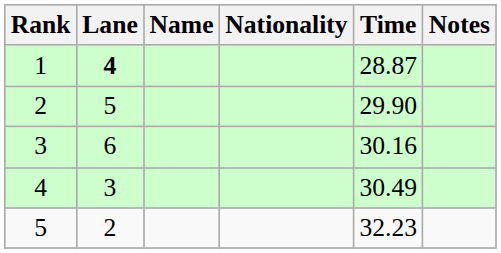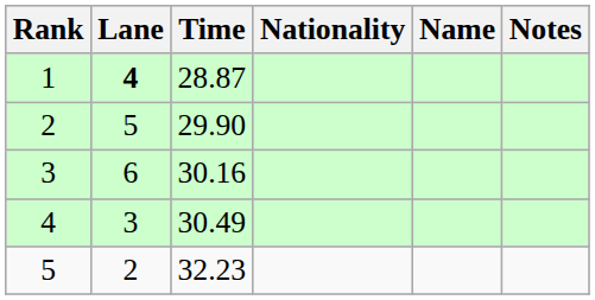 <table class="wikitable sortable" style="text-align:center">
 <tr>
 <th>Rank</th>
 <th>Lane</th>
+<th>Time</th>
+<th>Nationality</th>
 <th>Name</th>
-<th>Nationality</th>
-<th>Time</th>
 <th>Notes</th>
 </tr>
 <tr bgcolor=ccffcc>
 <td>1</td>
 <td><strong>4</strong></td>
+<td>28.87</td>
 <td align=left></td>
 <td align=left></td>
-<td>28.87</td>
 <td><strong></strong></td>
 </tr>
 <tr bgcolor=ccffcc>
 <td>2</td>
 <td>5</td>
+<td>29.90</td>
 <td align=left></td>
 <td align=left></td>
-<td>29.90</td>
 <td><strong></strong></td>
 </tr>
 <tr bgcolor=ccffcc>
 <td>3</td>
 <td>6</td>
+<td>30.16</td>
 <td align=left></td>
 <td align=left></td>
-<td>30.16</td>
 <td><strong></strong></td>
 </tr>
 <tr bgcolor=ccffcc>
 <td>4</td>
 <td>3</td>
+<td>30.49</td>
 <td align=left></td>
 <td align=left></td>
-<td>30.49</td>
 <td><strong></strong></td>
 </tr>
 <tr>
 <td>5</td>
 <td>2</td>
+<td>32.23</td>
 <td align=left></td>
 <td align=left></td>
-<td>32.23</td>
 <td></td>
 </tr>
 </table>
